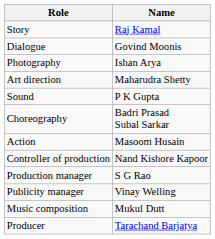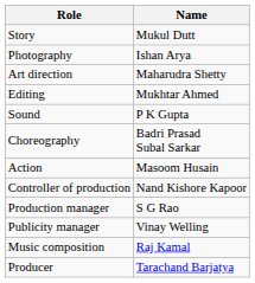 <table class="wikitable">
 <tr>
 <th>Role</th>
 <th>Name</th>
 </tr>
 <tr>
 <td>Story</td>
-<td><a href='#'>Raj Kamal</a></td>
-</tr>
-<tr>
-<td>Dialogue</td>
-<td>Govind Moonis</td>
+<td>Mukul Dutt</td>
 </tr>
 <tr>
 <td>Photography</td>
 <td>Ishan Arya</td>
 </tr>
 <tr>
 <td>Art direction</td>
 <td>Maharudra Shetty</td>
+</tr>
+<tr>
+<td>Editing</td>
+<td>Mukhtar Ahmed</td>
 </tr>
 <tr>
 <td>Sound</td>
 <td>P K Gupta</td>
 </tr>
 <tr>
 <td>Choreography</td>
 <td>Badri Prasad<br>Subal Sarkar</td>
 </tr>
 <tr>
 <td>Action</td>
 <td>Masoom Husain</td>
 </tr>
 <tr>
 <td>Controller of production</td>
 <td>Nand Kishore Kapoor</td>
 </tr>
 <tr>
 <td>Production manager</td>
 <td>S G Rao</td>
 </tr>
 <tr>
 <td>Publicity manager</td>
 <td>Vinay Welling</td>
 </tr>
 <tr>
 <td>Music composition</td>
-<td>Mukul Dutt</td>
+<td><a href='#'>Raj Kamal</a></td>
 </tr>
 <tr>
 <td>Producer</td>
 <td><a href='#'>Tarachand Barjatya</a></td>
 </tr>
 </table>
